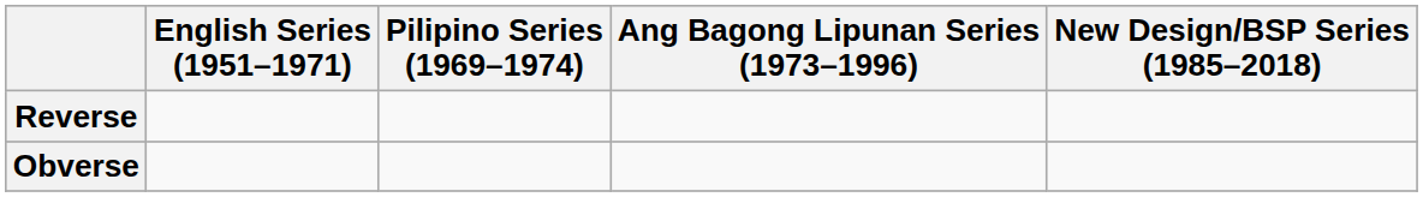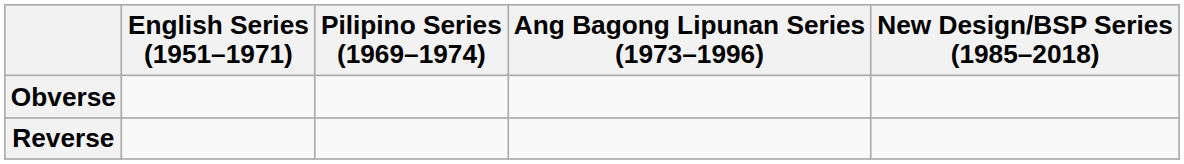 <table class="wikitable">
 <tr>
 <th></th>
 <th>English Series <br>(1951–1971)</th>
 <th>Pilipino Series <br>(1969–1974)</th>
 <th>Ang Bagong Lipunan Series <br>(1973–1996)</th>
 <th>New Design/BSP Series <br>(1985–2018)</th>
 </tr>
 <tr>
+<th>Obverse</th>
+<td></td>
+<td></td>
+<td></td>
+<td><br></td>
+</tr>
+<tr>
 <th>Reverse</th>
 <td></td>
 <td></td>
 <td></td>
 <td></td>
 </tr>
-<tr>
-<th>Obverse</th>
-<td></td>
-<td></td>
-<td></td>
-<td><br></td>
-</tr>
 </table>
